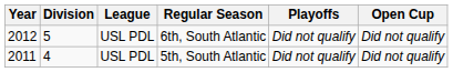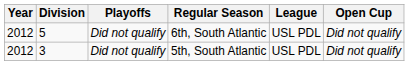 <table class="wikitable">
 <tr>
 <th>Year</th>
 <th>Division</th>
+<th>Playoffs</th>
+<th>Regular Season</th>
 <th>League</th>
-<th>Regular Season</th>
-<th>Playoffs</th>
 <th>Open Cup</th>
 </tr>
 <tr>
 <td>2012</td>
 <td>5</td>
+<td><em>Did not qualify</em></td>
+<td>6th, South Atlantic</td>
 <td>USL PDL</td>
-<td>6th, South Atlantic</td>
-<td><em>Did not qualify</em></td>
 <td><em>Did not qualify</em></td>
 </tr>
 <tr>
-<td>2011</td>
-<td>4</td>
+<td>2012</td>
+<td>3</td>
+<td><em>Did not qualify</em></td>
+<td>5th, South Atlantic</td>
 <td>USL PDL</td>
-<td>5th, South Atlantic</td>
-<td><em>Did not qualify</em></td>
 <td><em>Did not qualify</em></td>
 </tr>
 </table>
